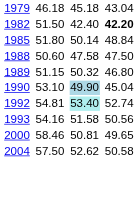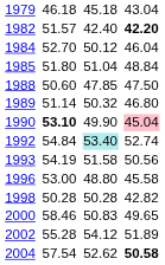 <table>
 <tr valign="top">
 <td><a href='#'>1979</a><br></td>
 <td></td>
 <td>46.18</td>
 <td></td>
 <td>45.18</td>
 <td></td>
 <td>43.04</td>
 </tr>
 <tr valign="top">
 <td><a href='#'>1982</a><br></td>
 <td></td>
-<td>51.50</td>
+<td>51.57</td>
 <td></td>
 <td>42.40</td>
 <td></td>
 <td><strong>42.20</strong></td>
 </tr>
 <tr valign="top">
+<td><a href='#'>1984</a><br></td>
+<td></td>
+<td>52.70</td>
+<td></td>
+<td>50.12</td>
+<td></td>
+<td>46.04</td>
+</tr>
+<tr valign="top">
 <td><a href='#'>1985</a><br></td>
 <td></td>
 <td>51.80</td>
 <td></td>
-<td>50.14</td>
+<td>51.04</td>
 <td></td>
 <td>48.84</td>
 </tr>
 <tr valign="top">
 <td><a href='#'>1988</a><br></td>
 <td></td>
 <td>50.60</td>
 <td></td>
-<td>47.58</td>
+<td>47.85</td>
 <td></td>
 <td>47.50</td>
 </tr>
 <tr valign="top">
 <td><a href='#'>1989</a><br></td>
 <td></td>
-<td>51.15</td>
+<td>51.14</td>
 <td></td>
 <td>50.32</td>
 <td></td>
 <td>46.80</td>
 </tr>
 <tr valign="top">
 <td><a href='#'>1990</a><br></td>
 <td></td>
-<td>53.10</td>
+<td><strong>53.10</strong></td>
 <td></td>
-<td style="background: lightblue;">49.90</td>
+<td>49.90</td>
 <td></td>
-<td>45.04</td>
+<td style="background: pink;">45.04</td>
 </tr>
 <tr valign="top">
 <td><a href='#'>1992</a><br></td>
 <td></td>
-<td>54.81</td>
+<td>54.84</td>
 <td></td>
 <td style="background: paleturquoise;">53.40</td>
 <td></td>
 <td>52.74</td>
 </tr>
 <tr valign="top">
 <td><a href='#'>1993</a><br></td>
 <td></td>
-<td>54.16</td>
+<td>54.19</td>
 <td></td>
 <td>51.58</td>
 <td></td>
 <td>50.56</td>
 </tr>
 <tr valign="top">
+<td><a href='#'>1996</a><br></td>
+<td></td>
+<td>53.00</td>
+<td></td>
+<td>48.80</td>
+<td></td>
+<td>45.58</td>
+</tr>
+<tr valign="top">
+<td><a href='#'>1998</a><br></td>
+<td></td>
+<td>50.28</td>
+<td></td>
+<td>50.28</td>
+<td></td>
+<td>42.82</td>
+</tr>
+<tr valign="top">
 <td><a href='#'>2000</a><br></td>
 <td></td>
 <td>58.46</td>
 <td></td>
-<td>50.81</td>
+<td>50.83</td>
 <td></td>
 <td>49.65</td>
 </tr>
 <tr valign="top">
+<td><a href='#'>2002</a><br></td>
+<td></td>
+<td>55.28</td>
+<td></td>
+<td>54.12</td>
+<td></td>
+<td>51.89</td>
+</tr>
+<tr valign="top">
 <td><a href='#'>2004</a><br></td>
 <td></td>
-<td>57.50</td>
+<td>57.54</td>
 <td></td>
 <td>52.62</td>
 <td></td>
-<td>50.58</td>
+<td><strong>50.58</strong></td>
 </tr>
 </table>
